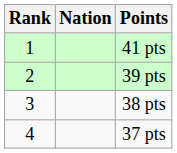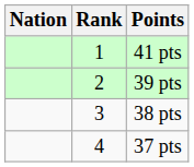 <table class="wikitable sortable" style="text-align:center">
 <tr>
+<th>Nation</th>
 <th>Rank</th>
-<th>Nation</th>
 <th>Points</th>
 </tr>
 <tr style="background-color:#ccffcc">
+<td align=left></td>
 <td>1</td>
-<td align=left></td>
 <td>41 pts</td>
 </tr>
 <tr style="background-color:#ccffcc">
+<td align=left></td>
 <td>2</td>
-<td align=left></td>
 <td>39 pts</td>
 </tr>
 <tr>
+<td align=left></td>
 <td>3</td>
-<td align=left></td>
 <td>38 pts</td>
 </tr>
 <tr>
+<td align=left></td>
 <td>4</td>
-<td align=left></td>
 <td>37 pts</td>
 </tr>
 </table>
